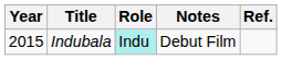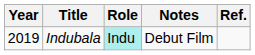 <table class="wikitable">
 <tr>
 <th>Year</th>
 <th>Title</th>
 <th>Role</th>
 <th>Notes</th>
 <th>Ref.</th>
 </tr>
 <tr>
-<td>2015</td>
+<td>2019</td>
 <td><em>Indubala</em></td>
 <td style="background: paleturquoise;">Indu</td>
 <td>Debut Film</td>
 <td></td>
 </tr>
 </table>
